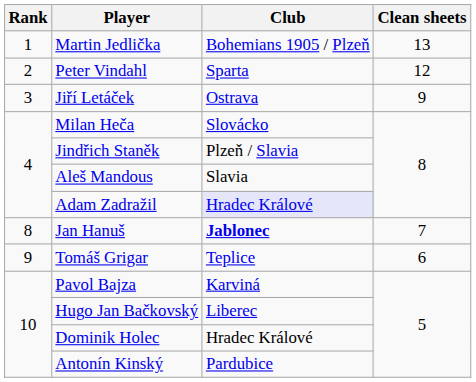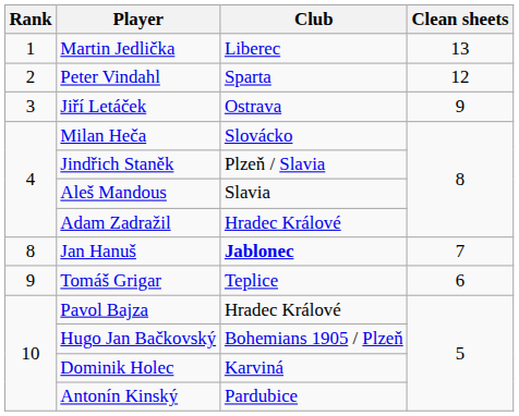 <table class="wikitable" style="text-align:center">
 <tr>
 <th>Rank</th>
 <th>Player</th>
 <th>Club</th>
 <th>Clean sheets</th>
 </tr>
 <tr>
 <td>1</td>
 <td align="left"> <a href='#'>Martin Jedlička</a></td>
-<td align="left"><a href='#'>Bohemians 1905</a> / <a href='#'>Plzeň</a></td>
+<td align="left"><a href='#'>Liberec</a></td>
 <td>13</td>
 </tr>
 <tr>
 <td>2</td>
 <td align="left"> <a href='#'>Peter Vindahl</a></td>
 <td align="left"><a href='#'>Sparta</a></td>
 <td>12</td>
 </tr>
 <tr>
 <td>3</td>
 <td align="left"> <a href='#'>Jiří Letáček</a></td>
 <td align="left"><a href='#'>Ostrava</a></td>
 <td>9</td>
 </tr>
 <tr>
 <td rowspan=4>4</td>
 <td align="left"> <a href='#'>Milan Heča</a></td>
 <td align="left"><a href='#'>Slovácko</a></td>
 <td rowspan=4>8</td>
 </tr>
 <tr>
 <td align="left"> <a href='#'>Jindřich Staněk</a></td>
 <td align="left">Plzeň / <a href='#'>Slavia</a></td>
 </tr>
 <tr>
 <td align="left"> <a href='#'>Aleš Mandous</a></td>
 <td align="left">Slavia</td>
 </tr>
 <tr>
 <td align="left"> <a href='#'>Adam Zadražil</a></td>
-<td align="left" style="background: lavender;"><a href='#'>Hradec Králové</a></td>
+<td align="left"><a href='#'>Hradec Králové</a></td>
 </tr>
 <tr>
 <td>8</td>
 <td align="left"> <a href='#'>Jan Hanuš</a></td>
 <td align="left"><strong><a href='#'>Jablonec</a></strong></td>
 <td>7</td>
 </tr>
 <tr>
 <td>9</td>
 <td align="left"> <a href='#'>Tomáš Grigar</a></td>
 <td align="left"><a href='#'>Teplice</a></td>
 <td>6</td>
 </tr>
 <tr>
 <td rowspan=4>10</td>
 <td align="left"> <a href='#'>Pavol Bajza</a></td>
-<td align="left"><a href='#'>Karviná</a></td>
+<td align="left">Hradec Králové</td>
 <td rowspan=4>5</td>
 </tr>
 <tr>
 <td align="left"> <a href='#'>Hugo Jan Bačkovský</a></td>
-<td align="left"><a href='#'>Liberec</a></td>
+<td align="left"><a href='#'>Bohemians 1905</a> / <a href='#'>Plzeň</a></td>
 </tr>
 <tr>
 <td align="left"> <a href='#'>Dominik Holec</a></td>
-<td align="left">Hradec Králové</td>
+<td align="left"><a href='#'>Karviná</a></td>
 </tr>
 <tr>
 <td align="left"> <a href='#'>Antonín Kinský</a></td>
 <td align="left"><a href='#'>Pardubice</a></td>
 </tr>
 </table>
